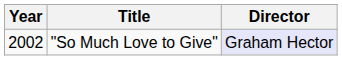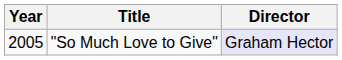 <table class="wikitable" border="1">
 <tr>
 <th scope="col">Year</th>
 <th scope="col">Title</th>
 <th scope="col">Director</th>
 </tr>
 <tr>
-<td>2002</td>
+<td>2005</td>
 <td>"So Much Love to Give"</td>
 <td style="background: lavender;">Graham Hector</td>
 </tr>
 </table>
